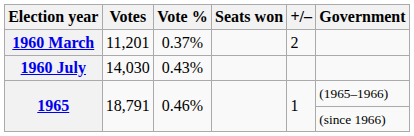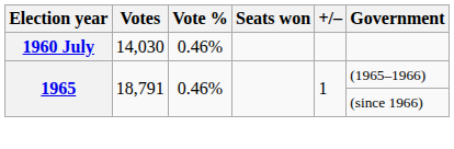 <table class="sortable wikitable">
 <tr>
 <th>Election year</th>
 <th>Votes</th>
 <th>Vote %</th>
 <th>Seats won</th>
 <th>+/–</th>
 <th>Government</th>
 </tr>
 <tr>
-<th><a href='#'>1960 March</a></th>
-<td align=center>11,201</td>
-<td align=center>0.37%</td>
-<td></td>
-<td> 2</td>
-<td></td>
-</tr>
-<tr>
 <th><a href='#'>1960 July</a></th>
 <td align=center>14,030</td>
-<td align=center>0.43%</td>
+<td align=center>0.46%</td>
 <td></td>
 <td></td>
 <td></td>
 </tr>
 <tr>
 <th rowspan=2><a href='#'>1965</a></th>
 <td rowspan=2 align=center>18,791</td>
 <td rowspan=2 align=center>0.46%</td>
 <td rowspan=2></td>
 <td rowspan=2> 1</td>
 <td> <small>(1965–1966)</small></td>
 </tr>
 <tr>
 <td> <small>(since 1966)</small></td>
 </tr>
 </table>
